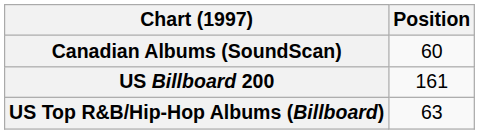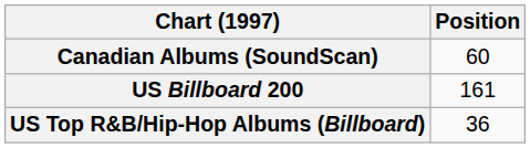 <table class="wikitable sortable plainrowheaders" style="text-align:center;">
 <tr>
 <th scope="col">Chart (1997)</th>
 <th scope="col">Position</th>
 </tr>
 <tr>
 <th scope="row">Canadian Albums (SoundScan)</th>
 <td>60</td>
 </tr>
 <tr>
 <th scope="row">US <em>Billboard</em> 200</th>
 <td>161</td>
 </tr>
 <tr>
 <th scope="row">US Top R&B/Hip-Hop Albums (<em>Billboard</em>)</th>
-<td>63</td>
+<td>36</td>
 </tr>
 </table>
